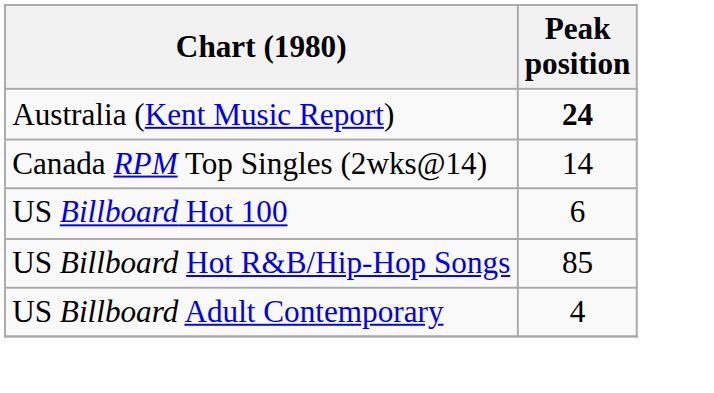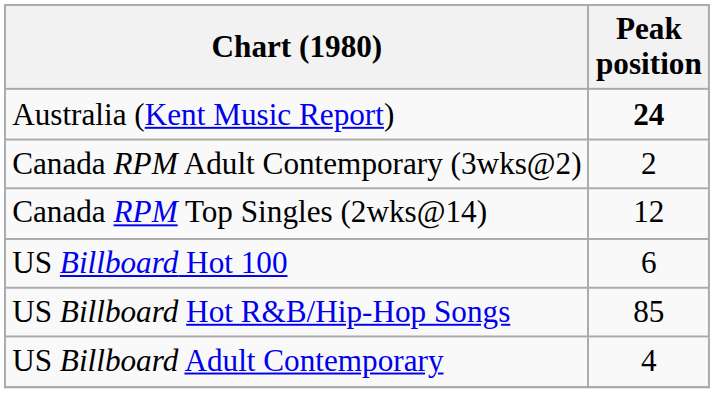 <table class="wikitable sortable">
 <tr>
 <th>Chart (1980)</th>
 <th>Peak<br>position</th>
 </tr>
 <tr>
 <td>Australia (<a href='#'>Kent Music Report</a>)</td>
 <td style="text-align:center;"><strong>24</strong></td>
 </tr>
 <tr>
+<td>Canada <em>RPM</em> Adult Contemporary (3wks@2)</td>
+<td style="text-align:center;">2</td>
+</tr>
+<tr>
 <td>Canada <em><a href='#'>RPM</a></em> Top Singles (2wks@14)</td>
-<td style="text-align:center;">14</td>
+<td style="text-align:center;">12</td>
 </tr>
 <tr>
 <td>US <a href='#'><em>Billboard</em> Hot 100</a></td>
 <td align="center">6</td>
 </tr>
 <tr>
 <td>US <em>Billboard</em> <a href='#'>Hot R&B/Hip-Hop Songs</a></td>
 <td align="center">85</td>
 </tr>
 <tr>
 <td>US <em>Billboard</em> <a href='#'>Adult Contemporary</a></td>
 <td align="center">4</td>
 </tr>
 <tr>
 </tr>
 </table>
